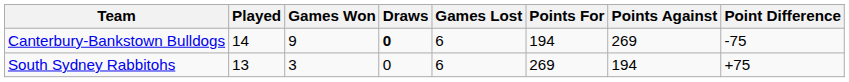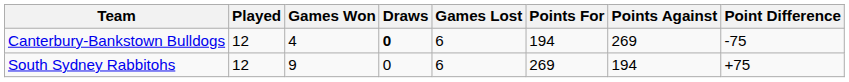 <table class="wikitable">
 <tr>
 <th>Team</th>
 <th>Played</th>
 <th>Games Won</th>
 <th>Draws</th>
 <th>Games Lost</th>
 <th>Points For</th>
 <th>Points Against</th>
 <th>Point Difference</th>
 </tr>
 <tr>
 <td> <a href='#'>Canterbury-Bankstown Bulldogs</a></td>
-<td>14</td>
-<td>9</td>
+<td>12</td>
+<td>4</td>
 <td><strong>0</strong></td>
 <td>6</td>
 <td>194</td>
 <td>269</td>
 <td>-75</td>
 </tr>
 <tr>
 <td> <a href='#'>South Sydney Rabbitohs</a></td>
-<td>13</td>
-<td>3</td>
+<td>12</td>
+<td>9</td>
 <td>0</td>
 <td>6</td>
 <td>269</td>
 <td>194</td>
 <td>+75</td>
 </tr>
 </table>
